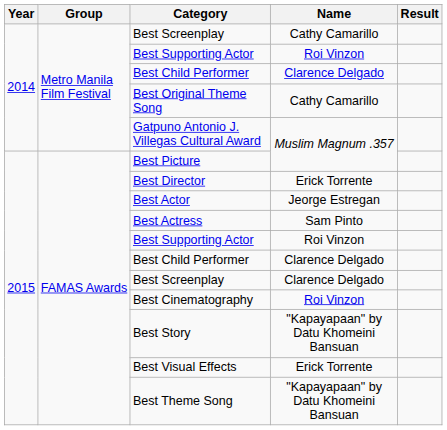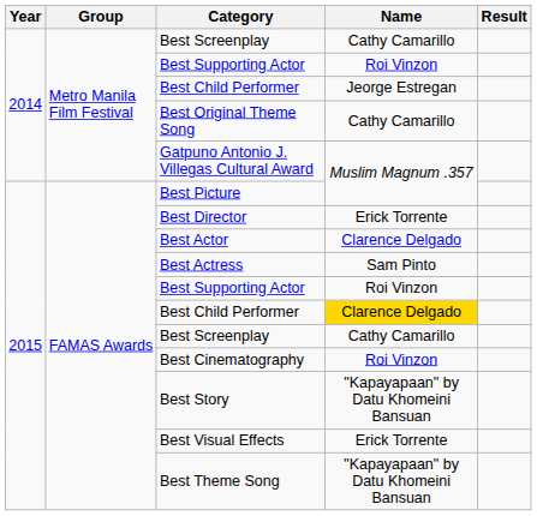 <table | width="90%" class="wikitable sortable">
 <tr>
 <th width="5%">Year</th>
 <th width="22%">Group</th>
 <th width="33%">Category</th>
 <th width="30%">Name</th>
 <th width="10%">Result</th>
 </tr>
 <tr>
 <td rowspan="5" align="center"><a href='#'>2014</a></td>
 <td rowspan="5" align="left"><a href='#'>Metro Manila Film Festival</a></td>
 <td>Best Screenplay</td>
 <td align="center">Cathy Camarillo</td>
 <td></td>
 </tr>
 <tr>
 <td><a href='#'>Best Supporting Actor</a></td>
 <td align="center"><a href='#'>Roi Vinzon</a></td>
 <td></td>
 </tr>
 <tr>
 <td><a href='#'>Best Child Performer</a></td>
-<td align="center"><a href='#'>Clarence Delgado</a></td>
+<td align="center">Jeorge Estregan</td>
 <td></td>
 </tr>
 <tr>
 <td><a href='#'>Best Original Theme Song</a></td>
 <td align="center">Cathy Camarillo</td>
 <td></td>
 </tr>
 <tr>
 <td><a href='#'>Gatpuno Antonio J. Villegas Cultural Award</a></td>
 <td align="center" rowspan="2"><em>Muslim Magnum .357</em></td>
 <td></td>
 </tr>
 <tr>
 <td rowspan="11" align="center"><a href='#'>2015</a></td>
 <td rowspan="11" align="left"><a href='#'>FAMAS Awards</a></td>
 <td><a href='#'>Best Picture</a></td>
 <td></td>
 </tr>
 <tr>
 <td><a href='#'>Best Director</a></td>
 <td align="center">Erick Torrente</td>
 <td></td>
 </tr>
 <tr>
 <td><a href='#'>Best Actor</a></td>
-<td align="center">Jeorge Estregan</td>
+<td align="center"><a href='#'>Clarence Delgado</a></td>
 <td></td>
 </tr>
 <tr>
 <td><a href='#'>Best Actress</a></td>
 <td align="center">Sam Pinto</td>
 <td></td>
 </tr>
 <tr>
 <td><a href='#'>Best Supporting Actor</a></td>
 <td align="center">Roi Vinzon</td>
 <td></td>
 </tr>
 <tr>
 <td>Best Child Performer</td>
-<td align="center">Clarence Delgado</td>
+<td align="center" style="background: gold;">Clarence Delgado</td>
 <td></td>
 </tr>
 <tr>
 <td>Best Screenplay</td>
-<td align="center">Clarence Delgado</td>
+<td align="center">Cathy Camarillo</td>
 <td></td>
 </tr>
 <tr>
 <td>Best Cinematography</td>
 <td align="center"><a href='#'>Roi Vinzon</a></td>
 <td></td>
 </tr>
 <tr>
 <td>Best Story</td>
 <td align="center">"Kapayapaan" by Datu Khomeini Bansuan</td>
 <td></td>
 </tr>
 <tr>
 <td>Best Visual Effects</td>
 <td align="center">Erick Torrente</td>
 <td></td>
 </tr>
 <tr>
 <td>Best Theme Song</td>
 <td align="center">"Kapayapaan" by Datu Khomeini Bansuan</td>
 <td></td>
 </tr>
 </table>
